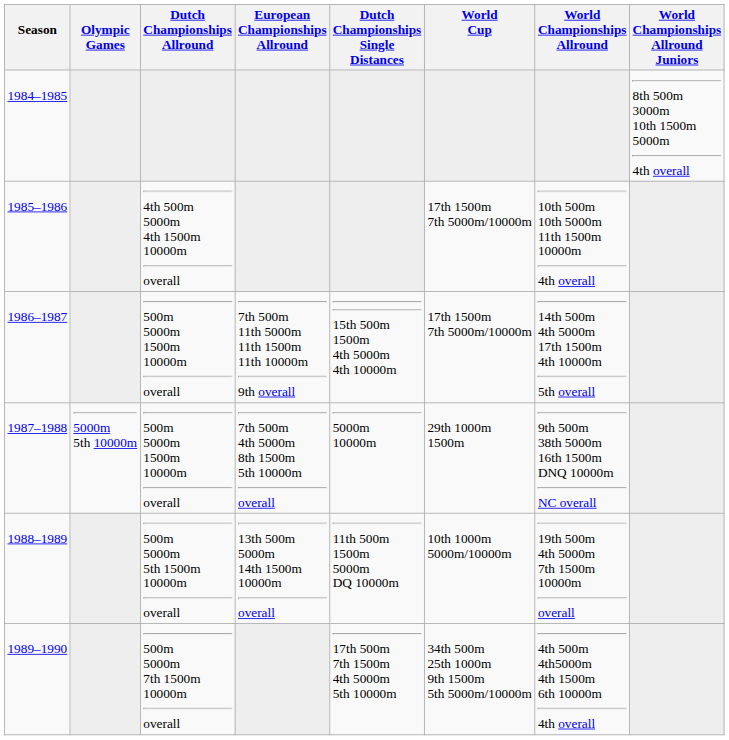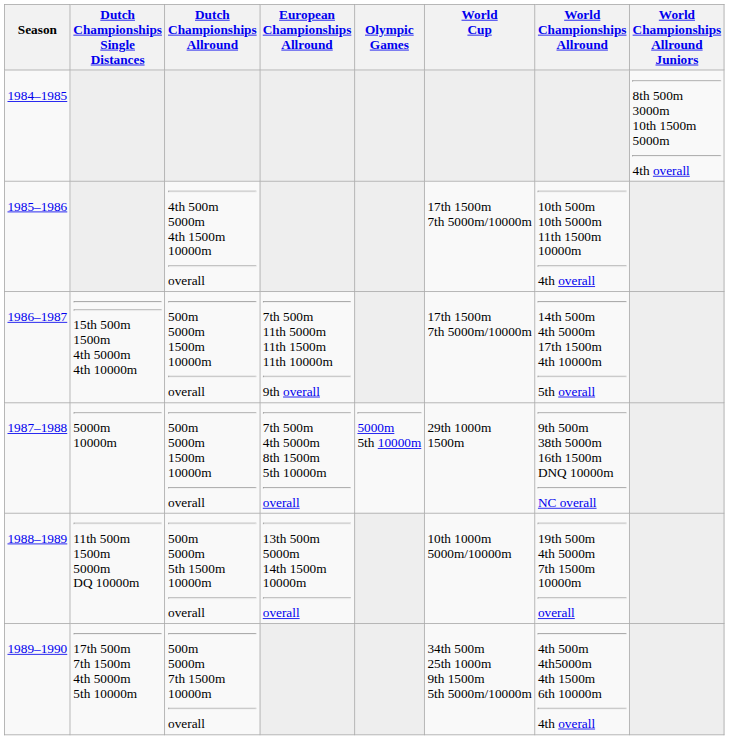 <table class="wikitable">
 <tr style="vertical-align: top;">
 <th><br> Season</th>
-<th> <br> <a href='#'>Olympic <br> Games</a></th>
+<th><a href='#'>Dutch <br> Championships <br> Single <br> Distances</a></th>
 <th><a href='#'>Dutch <br> Championships <br> Allround</a></th>
 <th><a href='#'>European <br> Championships <br> Allround</a></th>
-<th><a href='#'>Dutch <br> Championships <br> Single <br> Distances</a></th>
+<th> <br> <a href='#'>Olympic <br> Games</a></th>
 <th><a href='#'>World <br> Cup</a></th>
 <th><a href='#'>World <br> Championships <br> Allround</a></th>
 <th><a href='#'>World <br> Championships <br> Allround <br> Juniors</a></th>
 </tr>
 <tr style="vertical-align: top;">
 <td><br> <a href='#'>1984–1985</a></td>
 <td bgcolor=#EEEEEE></td>
 <td bgcolor=#EEEEEE></td>
 <td bgcolor=#EEEEEE></td>
 <td bgcolor=#EEEEEE></td>
 <td bgcolor=#EEEEEE></td>
 <td bgcolor=#EEEEEE></td>
 <td> <hr> 8th 500m <br>  3000m <br> 10th 1500m <br>  5000m <hr> 4th <a href='#'>overall</a></td>
 </tr>
 <tr style="vertical-align: top;">
 <td><br> <a href='#'>1985–1986</a></td>
 <td bgcolor=#EEEEEE></td>
 <td> <hr> 4th 500m <br>  5000m <br> 4th 1500m <br>  10000m <hr>  overall</td>
 <td bgcolor=#EEEEEE></td>
 <td bgcolor=#EEEEEE></td>
 <td><br> 17th 1500m <br> 7th 5000m/10000m</td>
 <td> <hr> 10th 500m <br> 10th 5000m <br> 11th 1500m <br>  10000m <hr> 4th <a href='#'>overall</a></td>
 <td bgcolor=#EEEEEE></td>
 </tr>
 <tr style="vertical-align: top;">
 <td><br> <a href='#'>1986–1987</a></td>
-<td bgcolor=#EEEEEE></td>
+<td> <hr>  <hr> 15th 500m <br>  1500m <br> 4th 5000m <br> 4th 10000m</td>
 <td> <hr>  500m <br>  5000m <br>  1500m <br>  10000m <hr>  overall</td>
 <td> <hr> 7th 500m <br> 11th 5000m <br> 11th 1500m <br> 11th 10000m <hr> 9th <a href='#'>overall</a></td>
-<td> <hr>  <hr> 15th 500m <br>  1500m <br> 4th 5000m <br> 4th 10000m</td>
+<td bgcolor=#EEEEEE></td>
 <td><br> 17th 1500m <br> 7th 5000m/10000m</td>
 <td> <hr> 14th 500m <br> 4th 5000m <br> 17th 1500m <br> 4th 10000m <hr> 5th <a href='#'>overall</a></td>
 <td bgcolor=#EEEEEE></td>
 </tr>
 <tr style="vertical-align: top;">
 <td><br> <a href='#'>1987–1988</a></td>
-<td> <hr>  <a href='#'>5000m</a> <br> 5th <a href='#'>10000m</a></td>
+<td> <hr>  5000m <br>  10000m</td>
 <td> <hr>  500m <br>  5000m <br>  1500m <br>  10000m <hr>  overall</td>
 <td> <hr> 7th 500m <br> 4th 5000m <br> 8th 1500m <br> 5th 10000m <hr>  <a href='#'>overall</a></td>
-<td> <hr>  5000m <br>  10000m</td>
+<td> <hr>  <a href='#'>5000m</a> <br> 5th <a href='#'>10000m</a></td>
 <td><br> 29th 1000m <br>  1500m</td>
 <td> <hr> 9th 500m <br> 38th 5000m <br> 16th 1500m <br> DNQ 10000m <hr> <a href='#'>NC overall</a></td>
 <td bgcolor=#EEEEEE></td>
 </tr>
 <tr style="vertical-align: top;">
 <td><br> <a href='#'>1988–1989</a></td>
-<td bgcolor=#EEEEEE></td>
+<td> <hr> 11th 500m <br>  1500m <br>  5000m <br> DQ 10000m</td>
 <td> <hr>  500m <br>  5000m <br> 5th 1500m <br>  10000m <hr>  overall</td>
 <td> <hr> 13th 500m <br>  5000m <br> 14th 1500m <br>  10000m <hr>  <a href='#'>overall</a></td>
-<td> <hr> 11th 500m <br>  1500m <br>  5000m <br> DQ 10000m</td>
+<td bgcolor=#EEEEEE></td>
 <td><br> 10th 1000m <br>  5000m/10000m</td>
 <td> <hr> 19th 500m <br> 4th 5000m <br> 7th 1500m <br> 10000m <hr>  <a href='#'>overall</a></td>
 <td bgcolor=#EEEEEE></td>
 </tr>
 <tr style="vertical-align: top;">
 <td><br> <a href='#'>1989–1990</a></td>
-<td bgcolor=#EEEEEE></td>
+<td> <hr> 17th 500m <br> 7th 1500m <br> 4th 5000m <br> 5th 10000m</td>
 <td> <hr>  500m <br>  5000m <br> 7th 1500m <br>  10000m <hr>  overall</td>
 <td bgcolor=#EEEEEE></td>
-<td> <hr> 17th 500m <br> 7th 1500m <br> 4th 5000m <br> 5th 10000m</td>
+<td bgcolor=#EEEEEE></td>
 <td><br> 34th 500m <br> 25th 1000m <br> 9th 1500m <br> 5th 5000m/10000m</td>
 <td> <hr> 4th 500m <br> 4th5000m <br> 4th 1500m <br> 6th 10000m <hr> 4th <a href='#'>overall</a></td>
 <td bgcolor=#EEEEEE></td>
 </tr>
 </table>
